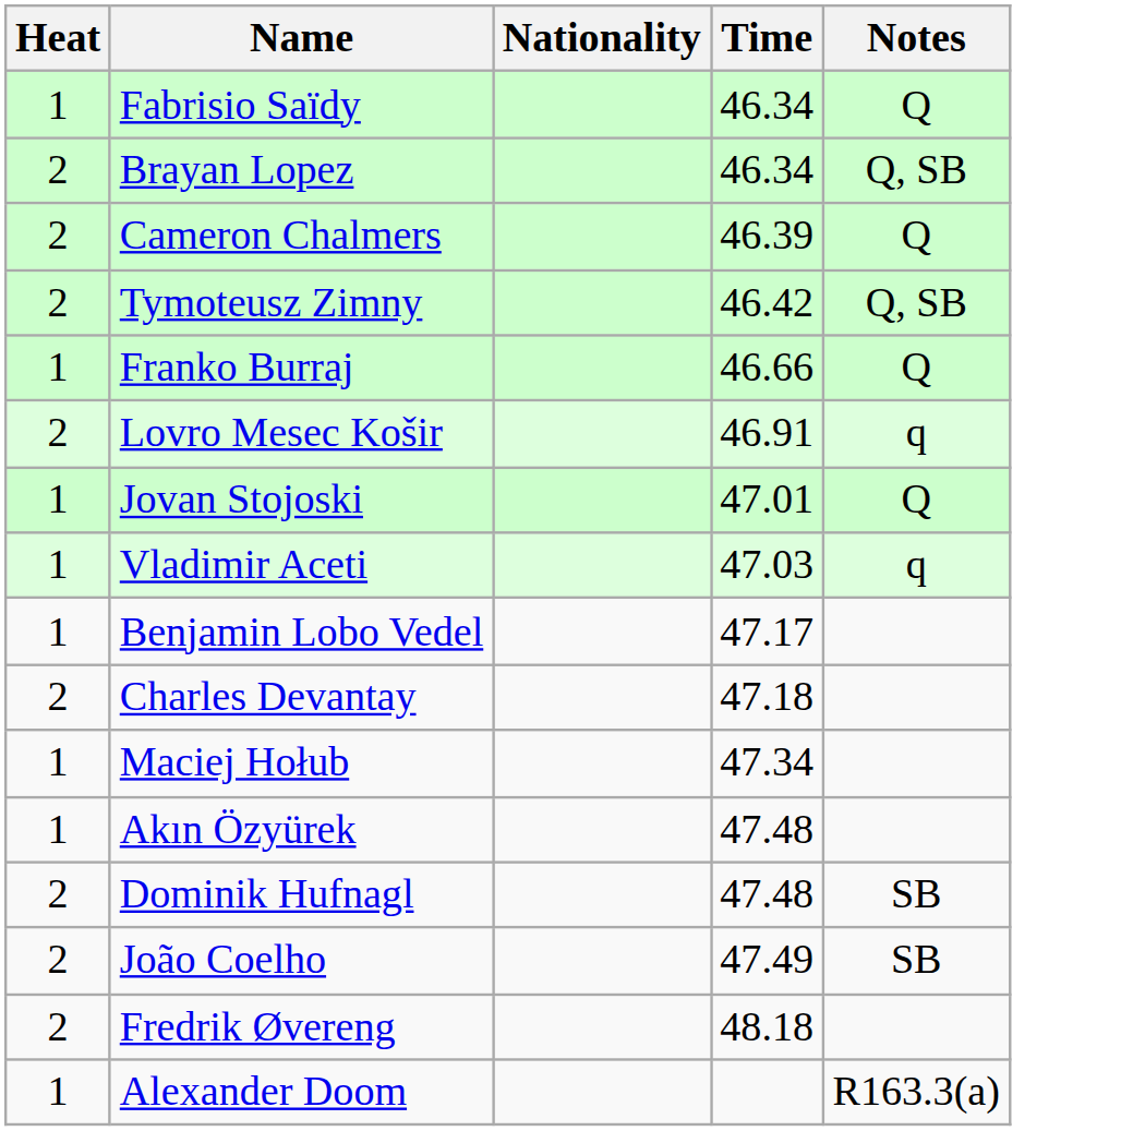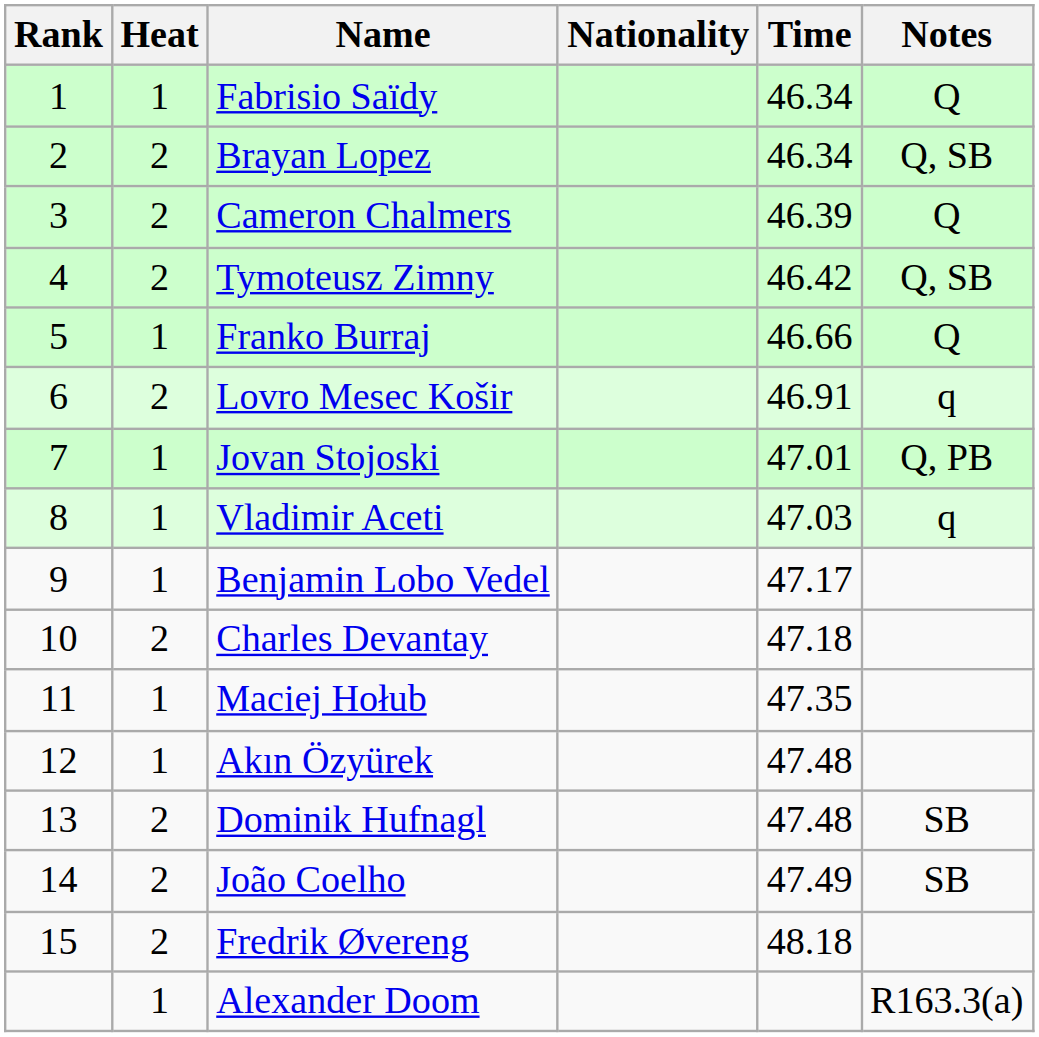 <table class="wikitable sortable" style="text-align:center">
 <tr>
+<th>Rank</th>
 <th>Heat</th>
 <th>Name</th>
 <th>Nationality</th>
 <th>Time</th>
 <th>Notes</th>
 </tr>
 <tr bgcolor=ccffcc>
 <td>1</td>
+<td>1</td>
 <td align=left><a href='#'>Fabrisio Saïdy</a></td>
 <td align=left></td>
 <td>46.34</td>
 <td>Q</td>
 </tr>
 <tr bgcolor=ccffcc>
 <td>2</td>
+<td>2</td>
 <td align=left><a href='#'>Brayan Lopez</a></td>
 <td align=left></td>
 <td>46.34</td>
 <td>Q, SB</td>
 </tr>
 <tr bgcolor=ccffcc>
+<td>3</td>
 <td>2</td>
 <td align=left><a href='#'>Cameron Chalmers</a></td>
 <td align=left></td>
 <td>46.39</td>
 <td>Q</td>
 </tr>
 <tr bgcolor=ccffcc>
+<td>4</td>
 <td>2</td>
 <td align=left><a href='#'>Tymoteusz Zimny</a></td>
 <td align=left></td>
 <td>46.42</td>
 <td>Q, SB</td>
 </tr>
 <tr bgcolor=ccffcc>
+<td>5</td>
 <td>1</td>
 <td align=left><a href='#'>Franko Burraj</a></td>
 <td align=left></td>
 <td>46.66</td>
 <td>Q</td>
 </tr>
 <tr bgcolor=ddffdd>
+<td>6</td>
 <td>2</td>
 <td align=left><a href='#'>Lovro Mesec Košir</a></td>
 <td align=left></td>
 <td>46.91</td>
 <td>q</td>
 </tr>
 <tr bgcolor=ccffcc>
+<td>7</td>
 <td>1</td>
 <td align=left><a href='#'>Jovan Stojoski</a></td>
 <td align=left></td>
 <td>47.01</td>
-<td>Q</td>
+<td>Q, PB</td>
 </tr>
 <tr bgcolor=ddffdd>
+<td>8</td>
 <td>1</td>
 <td align=left><a href='#'>Vladimir Aceti</a></td>
 <td align=left></td>
 <td>47.03</td>
 <td>q</td>
 </tr>
 <tr>
+<td>9</td>
 <td>1</td>
 <td align=left><a href='#'>Benjamin Lobo Vedel</a></td>
 <td align=left></td>
 <td>47.17</td>
 <td></td>
 </tr>
 <tr>
+<td>10</td>
 <td>2</td>
 <td align=left><a href='#'>Charles Devantay</a></td>
 <td align=left></td>
 <td>47.18</td>
 <td></td>
 </tr>
 <tr>
+<td>11</td>
 <td>1</td>
 <td align=left><a href='#'>Maciej Hołub</a></td>
 <td align=left></td>
-<td>47.34</td>
+<td>47.35</td>
 <td></td>
 </tr>
 <tr>
+<td>12</td>
 <td>1</td>
 <td align=left><a href='#'>Akın Özyürek</a></td>
 <td align=left></td>
 <td>47.48</td>
 <td></td>
 </tr>
 <tr>
+<td>13</td>
 <td>2</td>
 <td align=left><a href='#'>Dominik Hufnagl</a></td>
 <td align=left></td>
 <td>47.48</td>
 <td>SB</td>
 </tr>
 <tr>
+<td>14</td>
 <td>2</td>
 <td align=left><a href='#'>João Coelho</a></td>
 <td align=left></td>
 <td>47.49</td>
 <td>SB</td>
 </tr>
 <tr>
+<td>15</td>
 <td>2</td>
 <td align=left><a href='#'>Fredrik Øvereng</a></td>
 <td align=left></td>
 <td>48.18</td>
 <td></td>
 </tr>
 <tr>
+<td></td>
 <td>1</td>
 <td align=left><a href='#'>Alexander Doom</a></td>
 <td align=left></td>
 <td></td>
 <td>R163.3(a)</td>
 </tr>
 </table>
